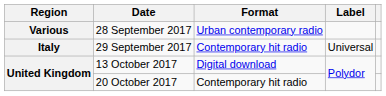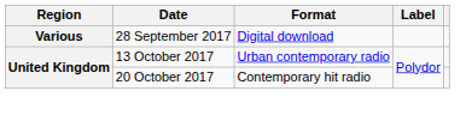 <table class="wikitable plainrowheaders">
 <tr>
 <th scope="col">Region</th>
 <th scope="col">Date</th>
 <th scope="col">Format</th>
 <th scope="col">Label</th>
 <th scope="col"></th>
 </tr>
 <tr>
 <th scope="row">Various</th>
 <td>28 September 2017</td>
-<td><a href='#'>Urban contemporary radio</a></td>
+<td><a href='#'>Digital download</a></td>
 <td></td>
-<td></td>
-</tr>
-<tr>
-<th scope="row">Italy</th>
-<td>29 September 2017</td>
-<td><a href='#'>Contemporary hit radio</a></td>
-<td>Universal</td>
 <td></td>
 </tr>
 <tr>
 <th scope="row" rowspan="2">United Kingdom</th>
 <td>13 October 2017</td>
-<td><a href='#'>Digital download</a></td>
+<td><a href='#'>Urban contemporary radio</a></td>
 <td rowspan="2"><a href='#'>Polydor</a></td>
 <td></td>
 </tr>
 <tr>
 <td>20 October 2017</td>
 <td>Contemporary hit radio</td>
 <td></td>
 </tr>
 </table>
